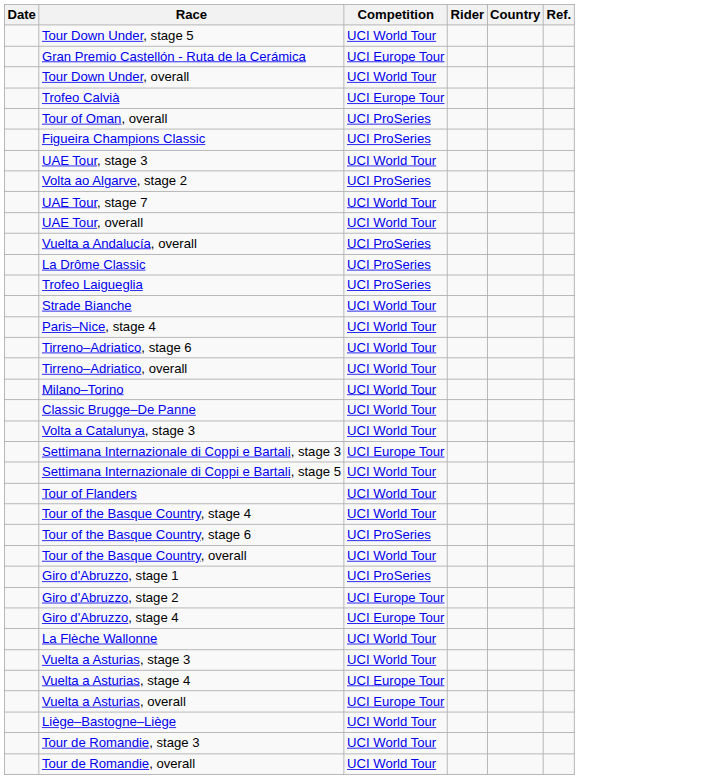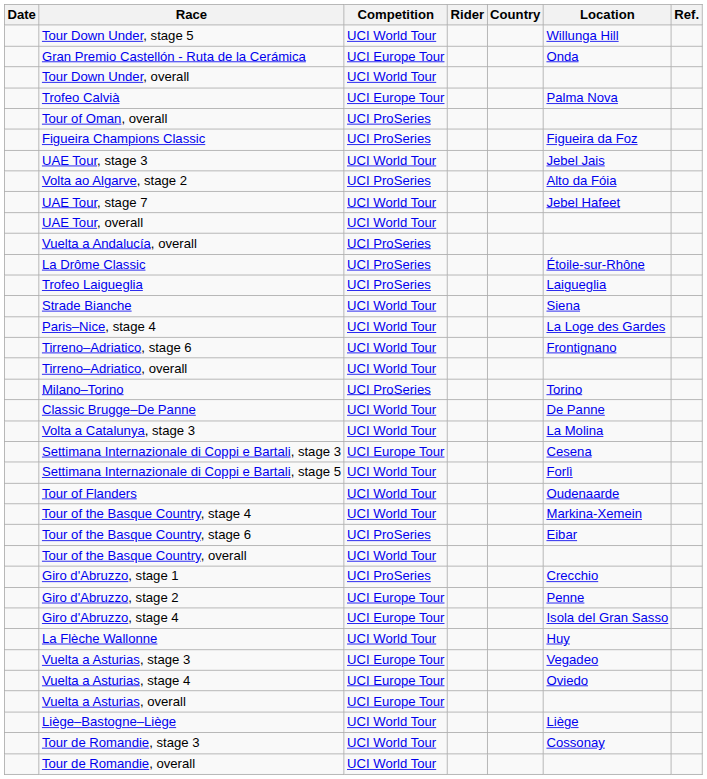 <table class="wikitable sortable">
 <tr>
 <th>Date</th>
 <th>Race</th>
 <th>Competition</th>
 <th>Rider</th>
 <th>Country</th>
+<th>Location</th>
 <th class="unsortable">Ref.</th>
 </tr>
 <tr>
 <td></td>
 <td><a href='#'>Tour Down Under</a>, stage 5</td>
 <td><a href='#'>UCI World Tour</a></td>
 <td></td>
 <td></td>
+<td><a href='#'>Willunga Hill</a></td>
 <td align="center"></td>
 </tr>
 <tr>
 <td></td>
 <td><a href='#'>Gran Premio Castellón - Ruta de la Cerámica</a></td>
 <td><a href='#'>UCI Europe Tour</a></td>
 <td></td>
 <td></td>
+<td><a href='#'>Onda</a></td>
 <td align="center"></td>
 </tr>
 <tr>
 <td></td>
 <td><a href='#'>Tour Down Under</a>, overall</td>
 <td><a href='#'>UCI World Tour</a></td>
+<td></td>
 <td></td>
 <td></td>
 <td align="center"></td>
 </tr>
 <tr>
 <td></td>
 <td><a href='#'>Trofeo Calvià</a></td>
 <td><a href='#'>UCI Europe Tour</a></td>
 <td></td>
 <td></td>
+<td><a href='#'>Palma Nova</a></td>
 <td align="center"></td>
 </tr>
 <tr>
 <td></td>
 <td><a href='#'>Tour of Oman</a>, overall</td>
 <td><a href='#'>UCI ProSeries</a></td>
+<td></td>
 <td></td>
 <td></td>
 <td align="center"></td>
 </tr>
 <tr>
 <td></td>
 <td><a href='#'>Figueira Champions Classic</a></td>
 <td><a href='#'>UCI ProSeries</a></td>
 <td></td>
 <td></td>
+<td><a href='#'>Figueira da Foz</a></td>
 <td align="center"></td>
 </tr>
 <tr>
 <td></td>
 <td><a href='#'>UAE Tour</a>, stage 3</td>
 <td><a href='#'>UCI World Tour</a></td>
 <td></td>
 <td></td>
+<td><a href='#'>Jebel Jais</a></td>
 <td align="center"></td>
 </tr>
 <tr>
 <td></td>
 <td><a href='#'>Volta ao Algarve</a>, stage 2</td>
 <td><a href='#'>UCI ProSeries</a></td>
 <td></td>
 <td></td>
+<td><a href='#'>Alto da Fóia</a></td>
 <td align="center"></td>
 </tr>
 <tr>
 <td></td>
 <td><a href='#'>UAE Tour</a>, stage 7</td>
 <td><a href='#'>UCI World Tour</a></td>
 <td></td>
 <td></td>
+<td><a href='#'>Jebel Hafeet</a></td>
 <td align="center"></td>
 </tr>
 <tr>
 <td></td>
 <td><a href='#'>UAE Tour</a>, overall</td>
 <td><a href='#'>UCI World Tour</a></td>
+<td></td>
 <td></td>
 <td></td>
 <td align="center"></td>
 </tr>
 <tr>
 <td></td>
 <td><a href='#'>Vuelta a Andalucía</a>, overall</td>
 <td><a href='#'>UCI ProSeries</a></td>
 <td></td>
 <td></td>
+<td></td>
 <td align="center"></td>
 </tr>
 <tr>
 <td></td>
 <td><a href='#'>La Drôme Classic</a></td>
 <td><a href='#'>UCI ProSeries</a></td>
 <td></td>
 <td></td>
+<td><a href='#'>Étoile-sur-Rhône</a></td>
 <td align="center"></td>
 </tr>
 <tr>
 <td></td>
 <td><a href='#'>Trofeo Laigueglia</a></td>
 <td><a href='#'>UCI ProSeries</a></td>
 <td></td>
 <td></td>
+<td><a href='#'>Laigueglia</a></td>
 <td align="center"></td>
 </tr>
 <tr>
 <td></td>
 <td><a href='#'>Strade Bianche</a></td>
 <td><a href='#'>UCI World Tour</a></td>
 <td></td>
 <td></td>
+<td><a href='#'>Siena</a></td>
 <td align="center"></td>
 </tr>
 <tr>
 <td></td>
 <td><a href='#'>Paris–Nice</a>, stage 4</td>
 <td><a href='#'>UCI World Tour</a></td>
 <td></td>
 <td></td>
+<td><a href='#'>La Loge des Gardes</a></td>
 <td align="center"></td>
 </tr>
 <tr>
 <td></td>
 <td><a href='#'>Tirreno–Adriatico</a>, stage 6</td>
 <td><a href='#'>UCI World Tour</a></td>
 <td></td>
 <td></td>
+<td><a href='#'>Frontignano</a></td>
 <td align="center"></td>
 </tr>
 <tr>
 <td></td>
 <td><a href='#'>Tirreno–Adriatico</a>, overall</td>
 <td><a href='#'>UCI World Tour</a></td>
 <td></td>
 <td></td>
+<td></td>
 <td align="center"></td>
 </tr>
 <tr>
 <td></td>
 <td><a href='#'>Milano–Torino</a></td>
-<td><a href='#'>UCI World Tour</a></td>
+<td><a href='#'>UCI ProSeries</a></td>
 <td></td>
 <td></td>
+<td><a href='#'>Torino</a></td>
 <td align="center"></td>
 </tr>
 <tr>
 <td></td>
 <td><a href='#'>Classic Brugge–De Panne</a></td>
 <td><a href='#'>UCI World Tour</a></td>
 <td></td>
 <td></td>
+<td><a href='#'>De Panne</a></td>
 <td align="center"></td>
 </tr>
 <tr>
 <td></td>
 <td><a href='#'>Volta a Catalunya</a>, stage 3</td>
 <td><a href='#'>UCI World Tour</a></td>
 <td></td>
 <td></td>
+<td><a href='#'>La Molina</a></td>
 <td align="center"></td>
 </tr>
 <tr>
 <td></td>
 <td><a href='#'>Settimana Internazionale di Coppi e Bartali</a>, stage 3</td>
 <td><a href='#'>UCI Europe Tour</a></td>
 <td></td>
 <td></td>
+<td><a href='#'>Cesena</a></td>
 <td align="center"></td>
 </tr>
 <tr>
 <td></td>
 <td><a href='#'>Settimana Internazionale di Coppi e Bartali</a>, stage 5</td>
 <td><a href='#'>UCI World Tour</a></td>
 <td></td>
 <td></td>
+<td><a href='#'>Forlì</a></td>
 <td align="center"></td>
 </tr>
 <tr>
 <td></td>
 <td><a href='#'>Tour of Flanders</a></td>
 <td><a href='#'>UCI World Tour</a></td>
 <td></td>
 <td></td>
+<td><a href='#'>Oudenaarde</a></td>
 <td align="center"></td>
 </tr>
 <tr>
 <td></td>
 <td><a href='#'>Tour of the Basque Country</a>, stage 4</td>
 <td><a href='#'>UCI World Tour</a></td>
 <td></td>
 <td></td>
+<td><a href='#'>Markina-Xemein</a></td>
 <td align="center"></td>
 </tr>
 <tr>
 <td></td>
 <td><a href='#'>Tour of the Basque Country</a>, stage 6</td>
 <td><a href='#'>UCI ProSeries</a></td>
 <td></td>
 <td></td>
+<td><a href='#'>Eibar</a></td>
 <td align="center"></td>
 </tr>
 <tr>
 <td></td>
 <td><a href='#'>Tour of the Basque Country</a>, overall</td>
 <td><a href='#'>UCI World Tour</a></td>
+<td></td>
 <td></td>
 <td></td>
 <td align="center"></td>
 </tr>
 <tr>
 <td></td>
 <td><a href='#'>Giro d'Abruzzo</a>, stage 1</td>
 <td><a href='#'>UCI ProSeries</a></td>
 <td></td>
 <td></td>
+<td><a href='#'>Crecchio</a></td>
 <td align="center"></td>
 </tr>
 <tr>
 <td></td>
 <td><a href='#'>Giro d'Abruzzo</a>, stage 2</td>
 <td><a href='#'>UCI Europe Tour</a></td>
 <td></td>
 <td></td>
+<td><a href='#'>Penne</a></td>
 <td align="center"></td>
 </tr>
 <tr>
 <td></td>
 <td><a href='#'>Giro d'Abruzzo</a>, stage 4</td>
 <td><a href='#'>UCI Europe Tour</a></td>
 <td></td>
 <td></td>
+<td><a href='#'>Isola del Gran Sasso</a></td>
 <td align="center"></td>
 </tr>
 <tr>
 <td></td>
 <td><a href='#'>La Flèche Wallonne</a></td>
 <td><a href='#'>UCI World Tour</a></td>
 <td></td>
 <td></td>
+<td><a href='#'>Huy</a></td>
 <td align="center"></td>
 </tr>
 <tr>
 <td></td>
 <td><a href='#'>Vuelta a Asturias</a>, stage 3</td>
-<td><a href='#'>UCI World Tour</a></td>
+<td><a href='#'>UCI Europe Tour</a></td>
 <td></td>
 <td></td>
+<td><a href='#'>Vegadeo</a></td>
 <td align="center"></td>
 </tr>
 <tr>
 <td></td>
 <td><a href='#'>Vuelta a Asturias</a>, stage 4</td>
 <td><a href='#'>UCI Europe Tour</a></td>
 <td></td>
 <td></td>
+<td><a href='#'>Oviedo</a></td>
 <td align="center"></td>
 </tr>
 <tr>
 <td></td>
 <td><a href='#'>Vuelta a Asturias</a>, overall</td>
 <td><a href='#'>UCI Europe Tour</a></td>
+<td></td>
 <td></td>
 <td></td>
 <td align="center"></td>
 </tr>
 <tr>
 <td></td>
 <td><a href='#'>Liège–Bastogne–Liège</a></td>
 <td><a href='#'>UCI World Tour</a></td>
 <td></td>
 <td></td>
+<td><a href='#'>Liège</a></td>
 <td align="center"></td>
 </tr>
 <tr>
 <td></td>
 <td><a href='#'>Tour de Romandie</a>, stage 3</td>
 <td><a href='#'>UCI World Tour</a></td>
 <td></td>
 <td></td>
+<td><a href='#'>Cossonay</a></td>
 <td align="center"></td>
 </tr>
 <tr>
 <td></td>
 <td><a href='#'>Tour de Romandie</a>, overall</td>
 <td><a href='#'>UCI World Tour</a></td>
 <td></td>
 <td></td>
+<td></td>
 <td align="center"></td>
 </tr>
 </table>
